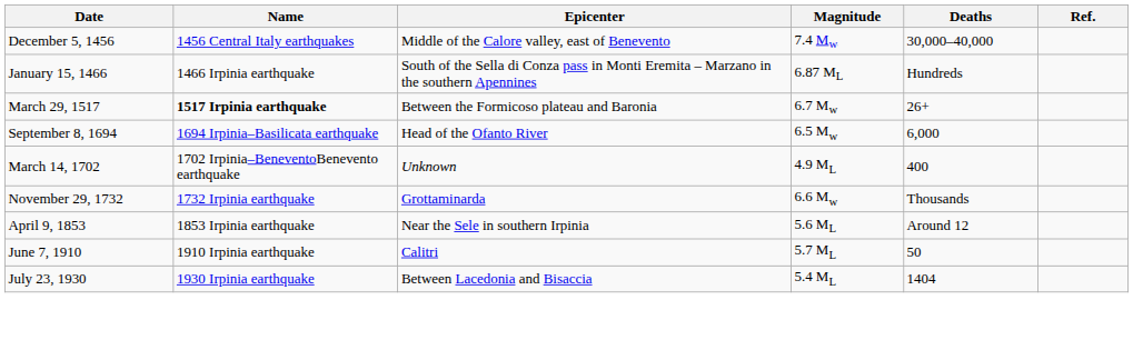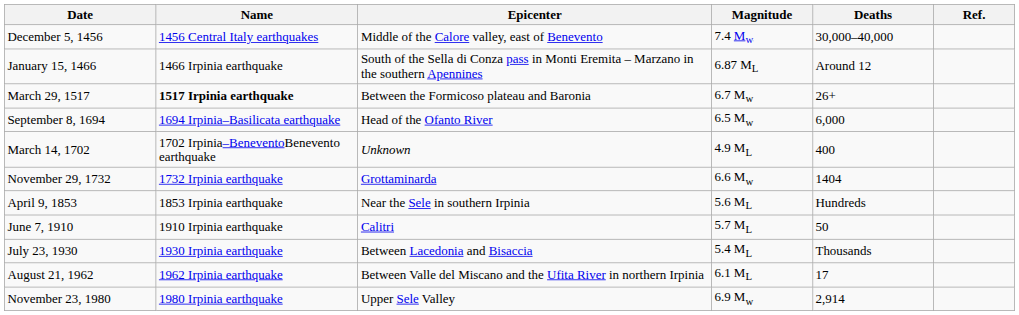 <table class="wikitable sortable">
 <tr>
 <th style="width:15%;">Date</th>
 <th style="width:20%;">Name</th>
 <th style="width:35%;">Epicenter</th>
 <th style="width:10;">Magnitude</th>
 <th style="width:12%;">Deaths</th>
 <th style="width:8%;" class="unsortable">Ref.</th>
 </tr>
 <tr>
 <td>December 5, 1456</td>
 <td><a href='#'>1456 Central Italy earthquakes</a></td>
 <td>Middle of the <a href='#'>Calore</a> valley, east of <a href='#'>Benevento</a></td>
 <td>7.4 <a href='#'>M<sub>w</sub></a></td>
 <td>30,000–40,000</td>
 <td></td>
 </tr>
 <tr>
 <td>January 15, 1466</td>
 <td>1466 Irpinia earthquake</td>
 <td>South of the Sella di Conza <a href='#'>pass</a> in Monti Eremita – Marzano in the southern <a href='#'>Apennines</a></td>
 <td>6.87 M<sub>L</sub></td>
-<td>Hundreds</td>
+<td>Around 12</td>
 <td></td>
 </tr>
 <tr>
 <td>March 29, 1517</td>
 <td><strong>1517 Irpinia earthquake</strong></td>
 <td>Between the Formicoso plateau and Baronia</td>
 <td>6.7 M<sub>w</sub></td>
 <td>26+</td>
 <td></td>
 </tr>
 <tr>
 <td>September 8, 1694</td>
 <td><a href='#'>1694 Irpinia–Basilicata earthquake</a></td>
 <td>Head of the <a href='#'>Ofanto River</a></td>
 <td>6.5 M<sub>w</sub></td>
 <td>6,000</td>
 <td></td>
 </tr>
 <tr>
 <td>March 14, 1702</td>
 <td>1702 Irpinia<a href='#'>–Benevento</a>Benevento earthquake</td>
 <td><em>Unknown</em></td>
 <td>4.9 M<sub>L</sub></td>
 <td>400</td>
 <td></td>
 </tr>
 <tr>
 <td>November 29, 1732</td>
 <td><a href='#'>1732 Irpinia earthquake</a></td>
 <td><a href='#'>Grottaminarda</a></td>
 <td>6.6 M<sub>w</sub></td>
-<td>Thousands</td>
+<td>1404</td>
 <td></td>
 </tr>
 <tr>
 <td>April 9, 1853</td>
 <td>1853 Irpinia earthquake</td>
 <td>Near the <a href='#'>Sele</a> in southern Irpinia</td>
 <td>5.6 M<sub>L</sub></td>
-<td>Around 12</td>
+<td>Hundreds</td>
 <td></td>
 </tr>
 <tr>
 <td>June 7, 1910</td>
 <td>1910 Irpinia earthquake</td>
 <td><a href='#'>Calitri</a></td>
 <td>5.7 M<sub>L</sub></td>
 <td>50</td>
 <td></td>
 </tr>
 <tr>
 <td>July 23, 1930</td>
 <td><a href='#'>1930 Irpinia earthquake</a></td>
 <td>Between <a href='#'>Lacedonia</a> and <a href='#'>Bisaccia</a></td>
 <td>5.4 M<sub>L</sub></td>
-<td>1404</td>
+<td>Thousands</td>
+<td></td>
+</tr>
+<tr>
+<td>August 21, 1962</td>
+<td><a href='#'>1962 Irpinia earthquake</a></td>
+<td>Between Valle del Miscano and the <a href='#'>Ufita River</a> in northern Irpinia</td>
+<td>6.1 M<sub>L</sub></td>
+<td>17</td>
+<td></td>
+</tr>
+<tr>
+<td>November 23, 1980</td>
+<td><a href='#'>1980 Irpinia earthquake</a></td>
+<td>Upper <a href='#'>Sele</a> Valley</td>
+<td>6.9 M<sub>w</sub></td>
+<td>2,914</td>
 <td></td>
 </tr>
 </table>
